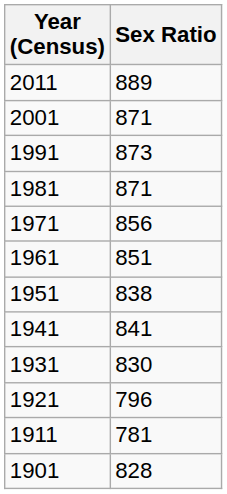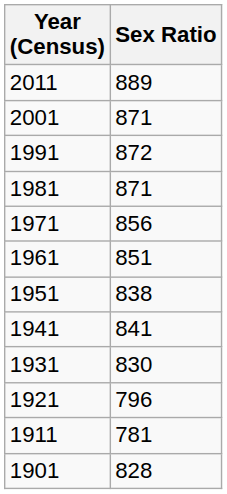 <table class = "wikitable sortable">
 <tr>
 <th>Year<br>(Census)</th>
 <th>Sex Ratio</th>
 </tr>
 <tr>
 <td>2011</td>
 <td>889</td>
 </tr>
 <tr>
 <td>2001</td>
 <td>871</td>
 </tr>
 <tr>
 <td>1991</td>
-<td>873</td>
+<td>872</td>
 </tr>
 <tr>
 <td>1981</td>
 <td>871</td>
 </tr>
 <tr>
 <td>1971</td>
 <td>856</td>
 </tr>
 <tr>
 <td>1961</td>
 <td>851</td>
 </tr>
 <tr>
 <td>1951</td>
 <td>838</td>
 </tr>
 <tr>
 <td>1941</td>
 <td>841</td>
 </tr>
 <tr>
 <td>1931</td>
 <td>830</td>
 </tr>
 <tr>
 <td>1921</td>
 <td>796</td>
 </tr>
 <tr>
 <td>1911</td>
 <td>781</td>
 </tr>
 <tr>
 <td>1901</td>
 <td>828</td>
 </tr>
 </table>
